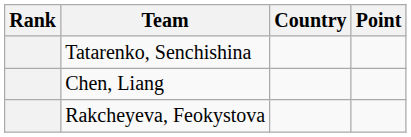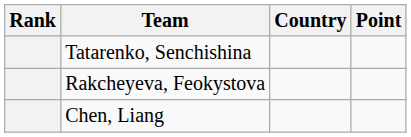 <table class="wikitable sortable">
 <tr>
 <th>Rank</th>
 <th>Team</th>
 <th>Country</th>
 <th>Point</th>
 </tr>
 <tr>
 <th></th>
 <td>Tatarenko, Senchishina</td>
 <td></td>
 <td></td>
 </tr>
 <tr>
 <th></th>
-<td>Chen, Liang</td>
+<td>Rakcheyeva, Feokystova</td>
 <td></td>
 <td></td>
 </tr>
 <tr>
 <th></th>
-<td>Rakcheyeva, Feokystova</td>
+<td>Chen, Liang</td>
 <td></td>
 <td></td>
 </tr>
 </table>
